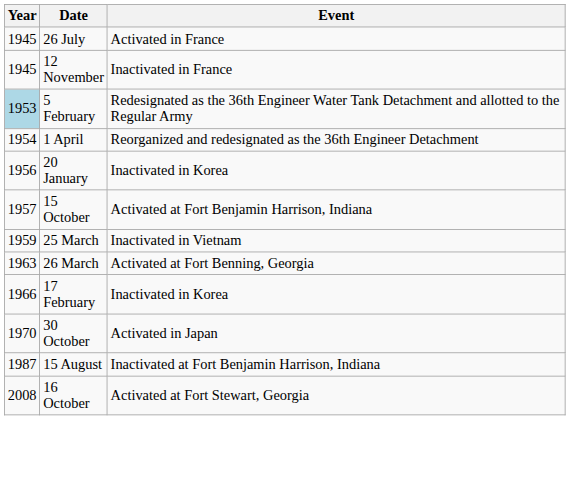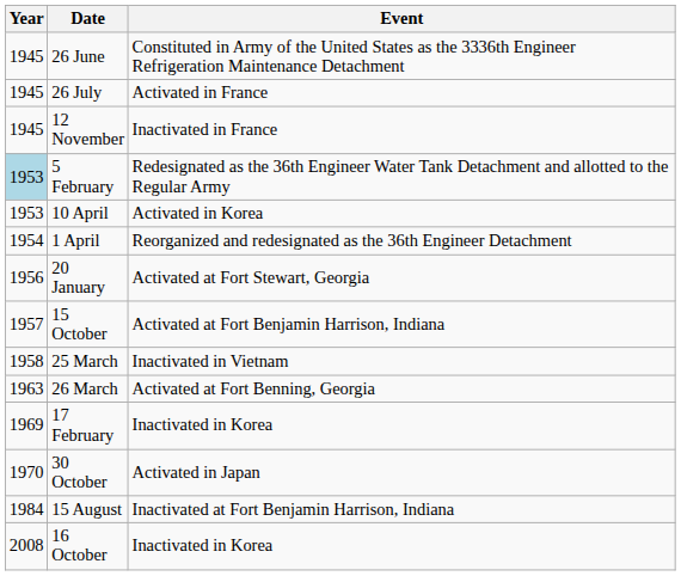 <table class="wikitable" style="width:100%;">
 <tr>
 <th style="width:5%">Year</th>
 <th style="width:10%">Date</th>
 <th>Event</th>
+</tr>
+<tr>
+<td align="center">1945</td>
+<td>26 June</td>
+<td>Constituted in Army of the United States as the 3336th Engineer Refrigeration Maintenance Detachment</td>
 </tr>
 <tr>
 <td align="center">1945</td>
 <td>26 July</td>
 <td>Activated in France</td>
 </tr>
 <tr>
 <td align="center">1945</td>
 <td>12 November</td>
 <td>Inactivated in France</td>
 </tr>
 <tr>
 <td align="center" style="background: lightblue;">1953</td>
 <td>5 February</td>
 <td>Redesignated as the 36th Engineer Water Tank Detachment and allotted to the Regular Army</td>
 </tr>
 <tr>
+<td align="center">1953</td>
+<td>10 April</td>
+<td>Activated in Korea</td>
+</tr>
+<tr>
 <td align="center">1954</td>
 <td>1 April</td>
 <td>Reorganized and redesignated as the 36th Engineer Detachment</td>
 </tr>
 <tr>
 <td align="center">1956</td>
 <td>20 January</td>
-<td>Inactivated in Korea</td>
+<td>Activated at Fort Stewart, Georgia</td>
 </tr>
 <tr>
 <td align="center">1957</td>
 <td>15 October</td>
 <td>Activated at Fort Benjamin Harrison, Indiana</td>
 </tr>
 <tr>
-<td align="center">1959</td>
+<td align="center">1958</td>
 <td>25 March</td>
 <td>Inactivated in Vietnam</td>
 </tr>
 <tr>
 <td align="center">1963</td>
 <td>26 March</td>
 <td>Activated at Fort Benning, Georgia</td>
 </tr>
 <tr>
-<td align="center">1966</td>
+<td align="center">1969</td>
 <td>17 February</td>
 <td>Inactivated in Korea</td>
 </tr>
 <tr>
 <td align="center">1970</td>
 <td>30 October</td>
 <td>Activated in Japan</td>
 </tr>
 <tr>
-<td align="center">1987</td>
+<td align="center">1984</td>
 <td>15 August</td>
 <td>Inactivated at Fort Benjamin Harrison, Indiana</td>
 </tr>
 <tr>
 <td align="center">2008</td>
 <td>16 October</td>
-<td>Activated at Fort Stewart, Georgia</td>
+<td>Inactivated in Korea</td>
 </tr>
 </table>
